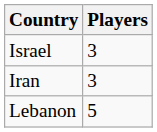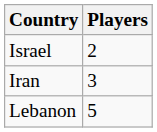 <table class="wikitable sortable">
 <tr>
 <th>Country</th>
 <th>Players</th>
 </tr>
 <tr>
 <td> Israel</td>
-<td>3</td>
+<td>2</td>
 </tr>
 <tr>
 <td>Iran</td>
 <td>3</td>
 </tr>
 <tr>
 <td> Lebanon</td>
 <td>5</td>
 </tr>
 </table>
